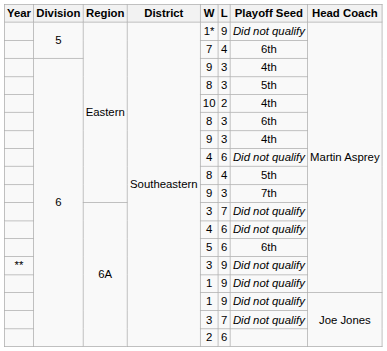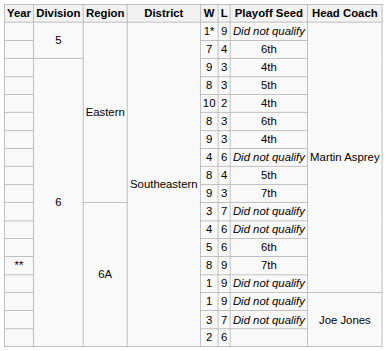 <table class=wikitable style="text-align:center;">
 <tr>
 <th rowspan=1>Year</th>
 <th rowspan=1>Division</th>
 <th rowspan=1>Region</th>
 <th rowspan=1>District</th>
 <th rowspan=1>W</th>
 <th rowspan=1>L</th>
 <th rowspan=1>Playoff Seed</th>
 <th rowspan=1>Head Coach</th>
 </tr>
 <tr>
 <td></td>
 <td rowspan=2>5</td>
 <td rowspan=10>Eastern</td>
 <td rowspan=18>Southeastern</td>
 <td>1*</td>
 <td>9</td>
 <td><em>Did not qualify</em></td>
 <td rowspan="15">Martin Asprey</td>
 </tr>
 <tr>
 <td></td>
 <td>7</td>
 <td>4</td>
 <td>6th</td>
 </tr>
 <tr>
 <td></td>
 <td rowspan="16">6</td>
 <td>9</td>
 <td>3</td>
 <td>4th</td>
 </tr>
 <tr>
 <td></td>
 <td>8</td>
 <td>3</td>
 <td>5th</td>
 </tr>
 <tr>
 <td></td>
 <td>10</td>
 <td>2</td>
 <td>4th</td>
 </tr>
 <tr>
 <td></td>
 <td>8</td>
 <td>3</td>
 <td>6th</td>
 </tr>
 <tr>
 <td></td>
 <td>9</td>
 <td>3</td>
 <td>4th</td>
 </tr>
 <tr>
 <td></td>
 <td>4</td>
 <td>6</td>
 <td><em>Did not qualify</em></td>
 </tr>
 <tr>
 <td></td>
 <td>8</td>
 <td>4</td>
 <td>5th</td>
 </tr>
 <tr>
 <td></td>
 <td>9</td>
 <td>3</td>
 <td>7th</td>
 </tr>
 <tr>
 <td></td>
 <td rowspan="8">6A</td>
 <td>3</td>
 <td>7</td>
 <td><em>Did not qualify</em></td>
 </tr>
 <tr>
 <td></td>
 <td>4</td>
 <td>6</td>
 <td><em>Did not qualify</em></td>
 </tr>
 <tr>
 <td></td>
 <td>5</td>
 <td>6</td>
 <td>6th</td>
 </tr>
 <tr>
 <td>**</td>
-<td>3</td>
+<td>8</td>
 <td>9</td>
-<td><em>Did not qualify</em></td>
+<td>7th</td>
 </tr>
 <tr>
 <td></td>
 <td>1</td>
 <td>9</td>
 <td><em>Did not qualify</em></td>
 </tr>
 <tr>
 <td></td>
 <td>1</td>
 <td>9</td>
 <td><em>Did not qualify</em></td>
 <td rowspan="3">Joe Jones</td>
 </tr>
 <tr>
 <td></td>
 <td>3</td>
 <td>7</td>
 <td><em>Did not qualify</em></td>
 </tr>
 <tr>
 <td></td>
 <td>2</td>
 <td>6</td>
 <td></td>
 </tr>
 </table>
